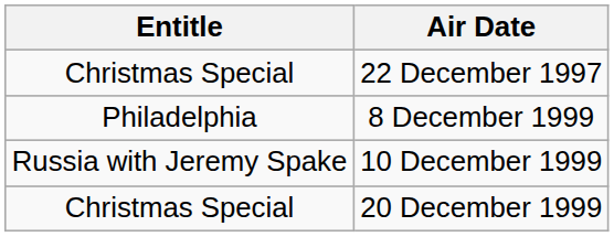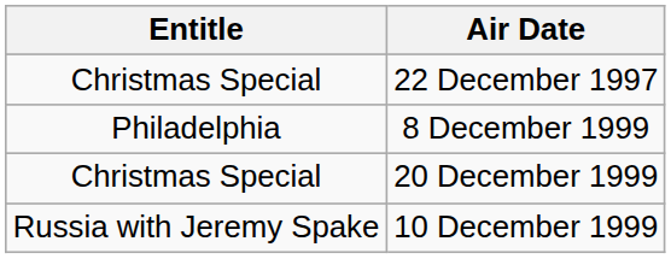 <table class="wikitable" style="text-align:center;">
 <tr>
 <th>Entitle</th>
 <th>Air Date</th>
 </tr>
 <tr>
 <td>Christmas Special</td>
 <td>22 December 1997</td>
 </tr>
 <tr>
 <td>Philadelphia</td>
 <td>8 December 1999</td>
 </tr>
 <tr>
+<td>Christmas Special</td>
+<td>20 December 1999</td>
+</tr>
+<tr>
 <td>Russia with Jeremy Spake</td>
 <td>10 December 1999</td>
 </tr>
-<tr>
-<td>Christmas Special</td>
-<td>20 December 1999</td>
-</tr>
 </table>
